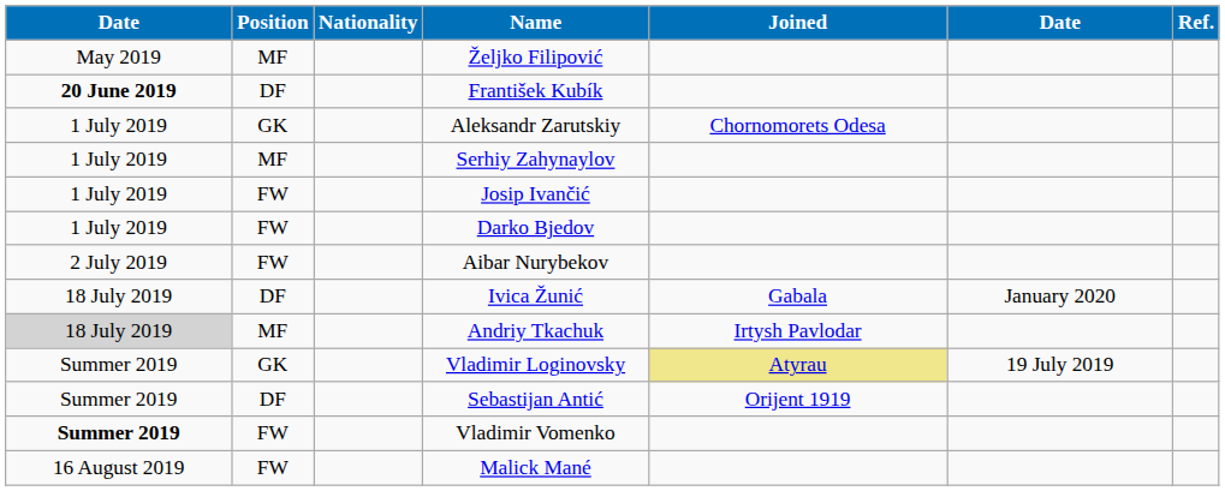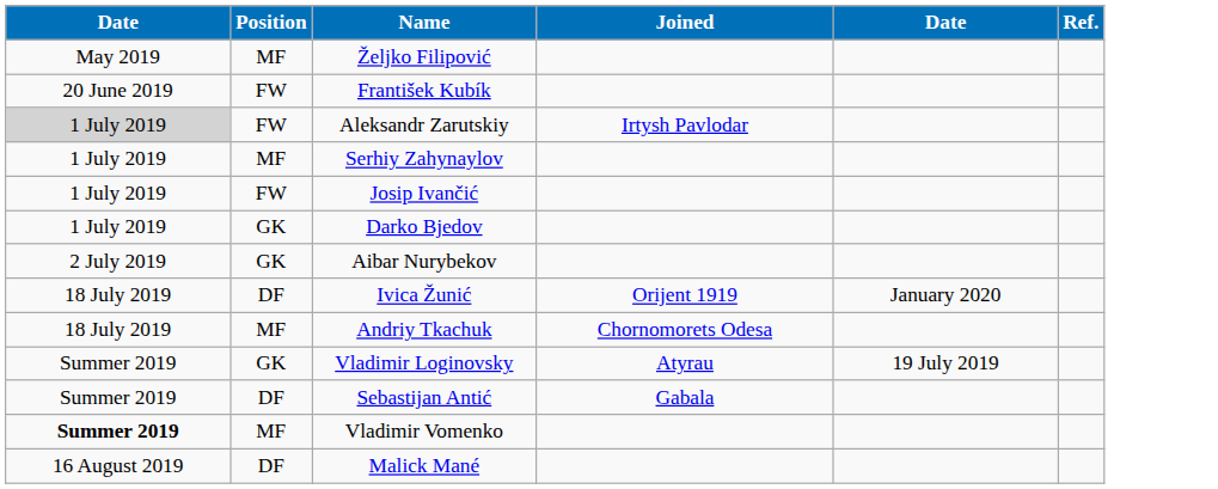 <table class="wikitable"  style="text-align:center; font-size:90%; ">
 <tr>
 <th style="background:#0070B8; color:#FFFFFF; width:150px;">Date</th>
 <th style="background:#0070B8; color:#FFFFFF; width:50px;">Position</th>
-<th style="background:#0070B8; color:#FFFFFF; width:50px;">Nationality</th>
 <th style="background:#0070B8; color:#FFFFFF; width:150px;">Name</th>
 <th style="background:#0070B8; color:#FFFFFF; width:200px;">Joined</th>
 <th style="background:#0070B8; color:#FFFFFF; width:150px;">Date</th>
 <th style="background:#0070B8; color:#FFFFFF; width:25px;">Ref.</th>
 </tr>
 <tr>
 <td>May 2019</td>
 <td>MF</td>
-<td></td>
 <td><a href='#'>Željko Filipović</a></td>
 <td></td>
 <td></td>
 <td></td>
 </tr>
 <tr>
-<td><strong>20 June 2019</strong></td>
-<td>DF</td>
-<td></td>
+<td>20 June 2019</td>
+<td>FW</td>
 <td><a href='#'>František Kubík</a></td>
 <td></td>
 <td></td>
 <td></td>
 </tr>
 <tr>
-<td>1 July 2019</td>
-<td>GK</td>
-<td></td>
+<td style="background: lightgrey;">1 July 2019</td>
+<td>FW</td>
 <td>Aleksandr Zarutskiy</td>
-<td><a href='#'>Chornomorets Odesa</a></td>
+<td><a href='#'>Irtysh Pavlodar</a></td>
 <td></td>
 <td></td>
 </tr>
 <tr>
 <td>1 July 2019</td>
 <td>MF</td>
-<td></td>
 <td><a href='#'>Serhiy Zahynaylov</a></td>
 <td></td>
 <td></td>
 <td></td>
 </tr>
 <tr>
 <td>1 July 2019</td>
 <td>FW</td>
-<td></td>
 <td><a href='#'>Josip Ivančić</a></td>
 <td></td>
 <td></td>
 <td></td>
 </tr>
 <tr>
 <td>1 July 2019</td>
-<td>FW</td>
-<td></td>
+<td>GK</td>
 <td><a href='#'>Darko Bjedov</a></td>
 <td></td>
 <td></td>
 <td></td>
 </tr>
 <tr>
 <td>2 July 2019</td>
-<td>FW</td>
-<td></td>
+<td>GK</td>
 <td>Aibar Nurybekov</td>
 <td></td>
 <td></td>
 <td></td>
 </tr>
 <tr>
 <td>18 July 2019</td>
 <td>DF</td>
-<td></td>
 <td><a href='#'>Ivica Žunić</a></td>
-<td><a href='#'>Gabala</a></td>
+<td><a href='#'>Orijent 1919</a></td>
 <td>January 2020</td>
 <td></td>
 </tr>
 <tr>
-<td style="background: lightgrey;">18 July 2019</td>
+<td>18 July 2019</td>
 <td>MF</td>
-<td></td>
 <td><a href='#'>Andriy Tkachuk</a></td>
-<td><a href='#'>Irtysh Pavlodar</a></td>
+<td><a href='#'>Chornomorets Odesa</a></td>
 <td></td>
 <td></td>
 </tr>
 <tr>
 <td>Summer 2019</td>
 <td>GK</td>
-<td></td>
 <td><a href='#'>Vladimir Loginovsky</a></td>
-<td style="background: khaki;"><a href='#'>Atyrau</a></td>
+<td><a href='#'>Atyrau</a></td>
 <td>19 July 2019</td>
 <td></td>
 </tr>
 <tr>
 <td>Summer 2019</td>
 <td>DF</td>
-<td></td>
 <td><a href='#'>Sebastijan Antić</a></td>
-<td><a href='#'>Orijent 1919</a></td>
+<td><a href='#'>Gabala</a></td>
 <td></td>
 <td></td>
 </tr>
 <tr>
 <td><strong>Summer 2019</strong></td>
-<td>FW</td>
-<td></td>
+<td>MF</td>
 <td>Vladimir Vomenko</td>
 <td></td>
 <td></td>
 <td></td>
 </tr>
 <tr>
 <td>16 August 2019</td>
-<td>FW</td>
-<td></td>
+<td>DF</td>
 <td><a href='#'>Malick Mané</a></td>
 <td></td>
 <td></td>
 <td></td>
 </tr>
 </table>
